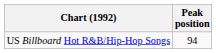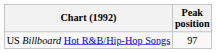 <table class="wikitable">
 <tr>
 <th align="left">Chart (1992)</th>
 <th align="center">Peak<br>position</th>
 </tr>
 <tr>
 <td align="left">US <em>Billboard</em> <a href='#'>Hot R&B/Hip-Hop Songs</a></td>
-<td align="center">94</td>
+<td align="center">97</td>
 </tr>
 </table>
